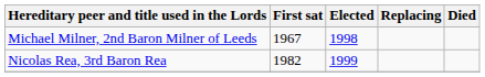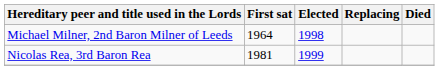 <table class="sortable wikitable">
 <tr>
 <th>Hereditary peer and title used in the Lords</th>
 <th>First sat</th>
 <th>Elected</th>
 <th>Replacing</th>
 <th>Died</th>
 </tr>
 <tr>
 <td><a href='#'>Michael Milner, 2nd Baron Milner of Leeds</a></td>
-<td>1967</td>
+<td>1964</td>
 <td><a href='#'>1998</a></td>
 <td></td>
 <td></td>
 </tr>
 <tr>
 <td><a href='#'>Nicolas Rea, 3rd Baron Rea</a></td>
-<td>1982</td>
+<td>1981</td>
 <td><a href='#'>1999</a></td>
 <td></td>
 <td></td>
 </tr>
 <tr>
 </tr>
 </table>
